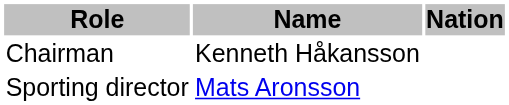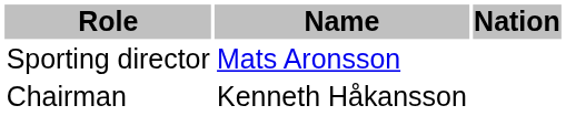 <table class="toccolours">
 <tr>
 <th style="background:silver;">Role</th>
 <th style="background:silver;">Name</th>
 <th style="background:silver;">Nation</th>
 </tr>
 <tr>
+<td>Sporting director</td>
+<td><a href='#'>Mats Aronsson</a></td>
+<td></td>
+</tr>
+<tr>
 <td>Chairman</td>
 <td>Kenneth Håkansson</td>
 <td></td>
 </tr>
-<tr>
-<td>Sporting director</td>
-<td><a href='#'>Mats Aronsson</a></td>
-<td></td>
-</tr>
 </table>
